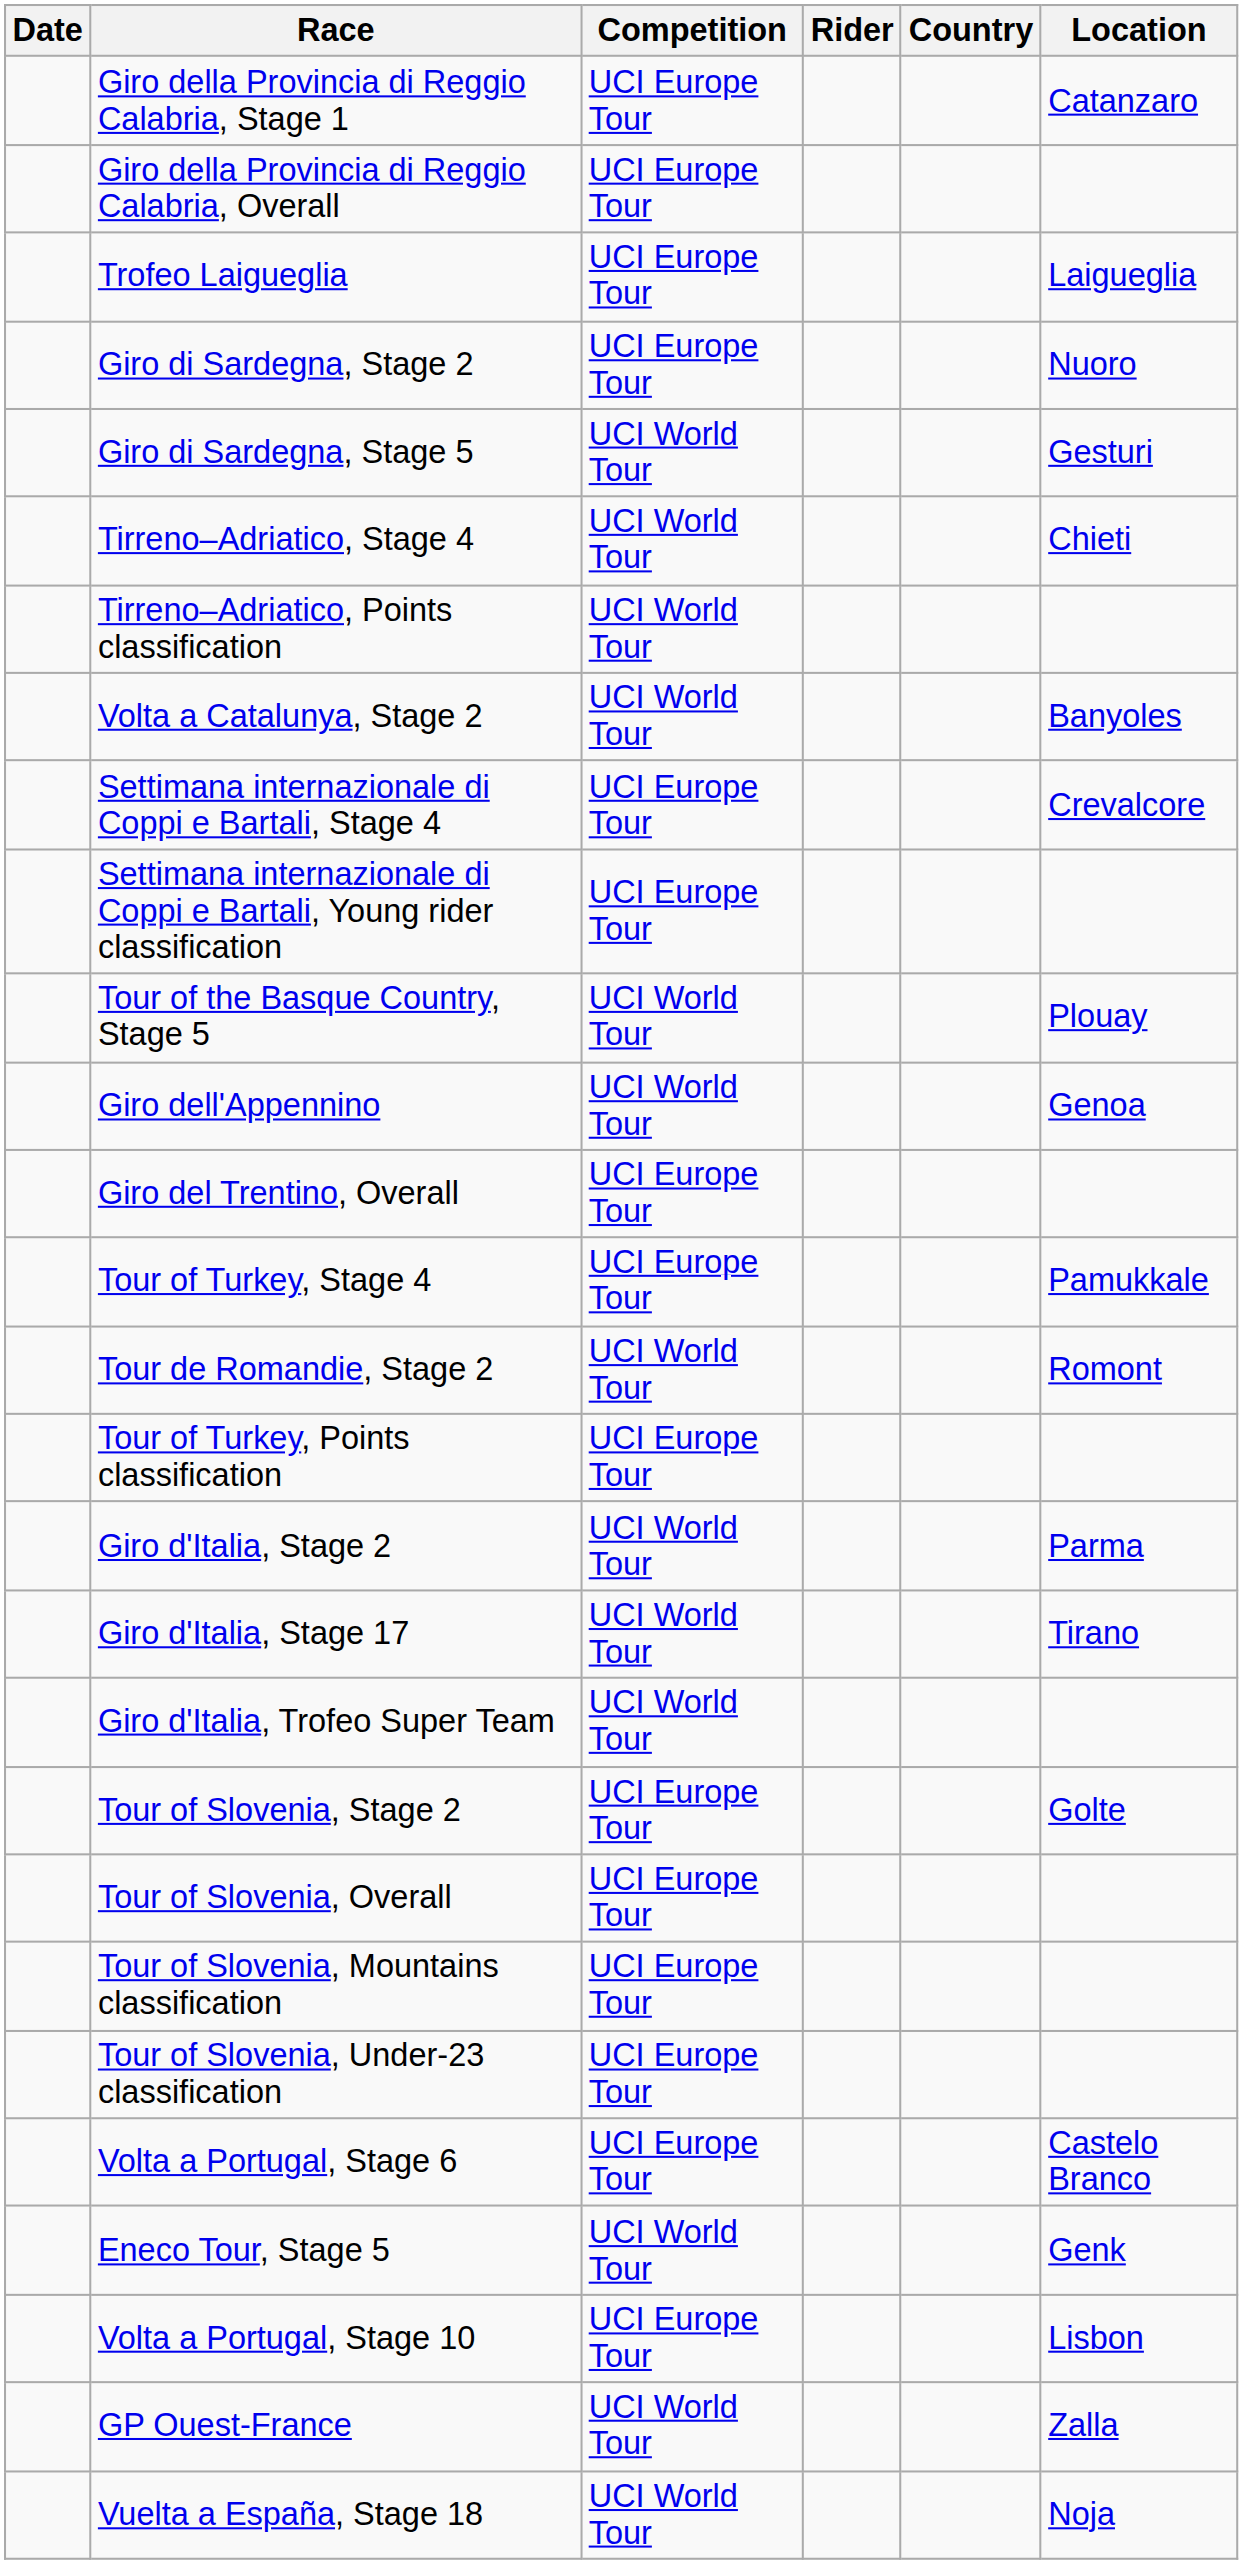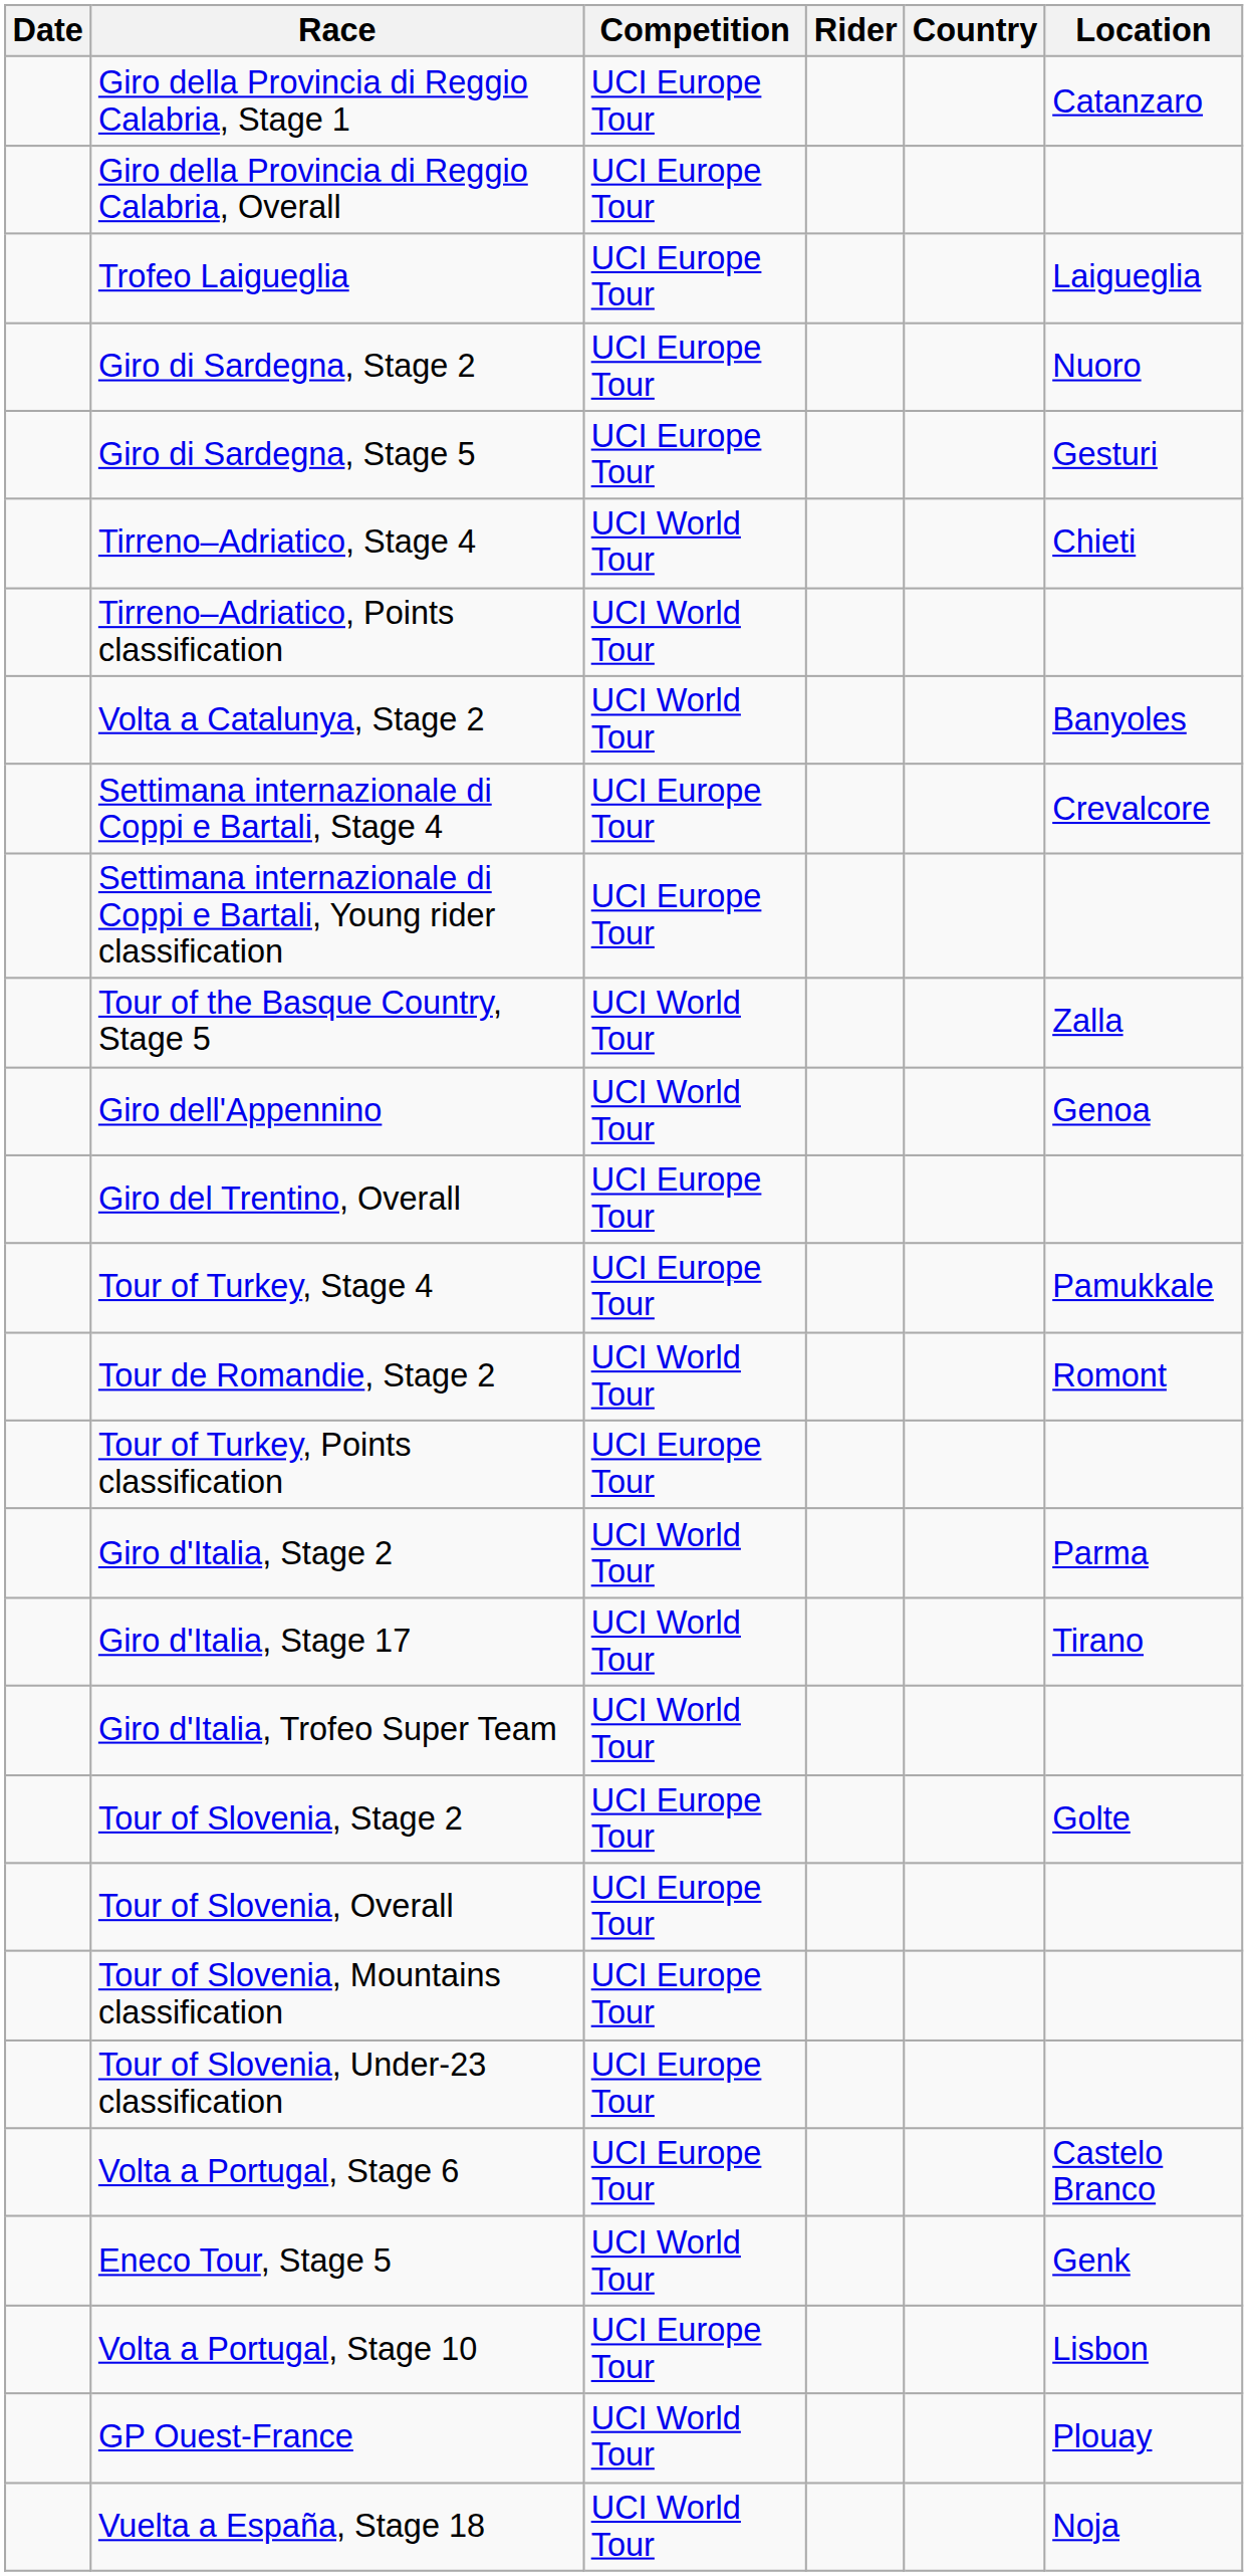 <table class="wikitable sortable">
 <tr>
 <th>Date</th>
 <th>Race</th>
 <th>Competition</th>
 <th>Rider</th>
 <th>Country</th>
 <th>Location</th>
 </tr>
 <tr>
 <td></td>
 <td><a href='#'>Giro della Provincia di Reggio Calabria</a>, Stage 1</td>
 <td><a href='#'>UCI Europe Tour</a></td>
 <td></td>
 <td></td>
 <td><a href='#'>Catanzaro</a></td>
 </tr>
 <tr>
 <td></td>
 <td><a href='#'>Giro della Provincia di Reggio Calabria</a>, Overall</td>
 <td><a href='#'>UCI Europe Tour</a></td>
 <td></td>
 <td></td>
 <td></td>
 </tr>
 <tr>
 <td></td>
 <td><a href='#'>Trofeo Laigueglia</a></td>
 <td><a href='#'>UCI Europe Tour</a></td>
 <td></td>
 <td></td>
 <td><a href='#'>Laigueglia</a></td>
 </tr>
 <tr>
 <td></td>
 <td><a href='#'>Giro di Sardegna</a>, Stage 2</td>
 <td><a href='#'>UCI Europe Tour</a></td>
 <td></td>
 <td></td>
 <td><a href='#'>Nuoro</a></td>
 </tr>
 <tr>
 <td></td>
 <td><a href='#'>Giro di Sardegna</a>, Stage 5</td>
-<td><a href='#'>UCI World Tour</a></td>
+<td><a href='#'>UCI Europe Tour</a></td>
 <td></td>
 <td></td>
 <td><a href='#'>Gesturi</a></td>
 </tr>
 <tr>
 <td></td>
 <td><a href='#'>Tirreno–Adriatico</a>, Stage 4</td>
 <td><a href='#'>UCI World Tour</a></td>
 <td></td>
 <td></td>
 <td><a href='#'>Chieti</a></td>
 </tr>
 <tr>
 <td></td>
 <td><a href='#'>Tirreno–Adriatico</a>, Points classification</td>
 <td><a href='#'>UCI World Tour</a></td>
 <td></td>
 <td></td>
 <td></td>
 </tr>
 <tr>
 <td></td>
 <td><a href='#'>Volta a Catalunya</a>, Stage 2</td>
 <td><a href='#'>UCI World Tour</a></td>
 <td></td>
 <td></td>
 <td><a href='#'>Banyoles</a></td>
 </tr>
 <tr>
 <td></td>
 <td><a href='#'>Settimana internazionale di Coppi e Bartali</a>, Stage 4</td>
 <td><a href='#'>UCI Europe Tour</a></td>
 <td></td>
 <td></td>
 <td><a href='#'>Crevalcore</a></td>
 </tr>
 <tr>
 <td></td>
 <td><a href='#'>Settimana internazionale di Coppi e Bartali</a>, Young rider classification</td>
 <td><a href='#'>UCI Europe Tour</a></td>
 <td></td>
 <td></td>
 <td></td>
 </tr>
 <tr>
 <td></td>
 <td><a href='#'>Tour of the Basque Country</a>, Stage 5</td>
 <td><a href='#'>UCI World Tour</a></td>
 <td></td>
 <td></td>
-<td><a href='#'>Plouay</a></td>
+<td><a href='#'>Zalla</a></td>
 </tr>
 <tr>
 <td></td>
 <td><a href='#'>Giro dell'Appennino</a></td>
 <td><a href='#'>UCI World Tour</a></td>
 <td></td>
 <td></td>
 <td><a href='#'>Genoa</a></td>
 </tr>
 <tr>
 <td></td>
 <td><a href='#'>Giro del Trentino</a>, Overall</td>
 <td><a href='#'>UCI Europe Tour</a></td>
 <td></td>
 <td></td>
 <td></td>
 </tr>
 <tr>
 <td></td>
 <td><a href='#'>Tour of Turkey</a>, Stage 4</td>
 <td><a href='#'>UCI Europe Tour</a></td>
 <td></td>
 <td></td>
 <td><a href='#'>Pamukkale</a></td>
 </tr>
 <tr>
 <td></td>
 <td><a href='#'>Tour de Romandie</a>, Stage 2</td>
 <td><a href='#'>UCI World Tour</a></td>
 <td></td>
 <td></td>
 <td><a href='#'>Romont</a></td>
 </tr>
 <tr>
 <td></td>
 <td><a href='#'>Tour of Turkey</a>, Points classification</td>
 <td><a href='#'>UCI Europe Tour</a></td>
 <td></td>
 <td></td>
 <td></td>
 </tr>
 <tr>
 <td></td>
 <td><a href='#'>Giro d'Italia</a>, Stage 2</td>
 <td><a href='#'>UCI World Tour</a></td>
 <td></td>
 <td></td>
 <td><a href='#'>Parma</a></td>
 </tr>
 <tr>
 <td></td>
 <td><a href='#'>Giro d'Italia</a>, Stage 17</td>
 <td><a href='#'>UCI World Tour</a></td>
 <td></td>
 <td></td>
 <td><a href='#'>Tirano</a></td>
 </tr>
 <tr>
 <td></td>
 <td><a href='#'>Giro d'Italia</a>, Trofeo Super Team</td>
 <td><a href='#'>UCI World Tour</a></td>
 <td align="center"></td>
 <td></td>
 <td></td>
 </tr>
 <tr>
 <td></td>
 <td><a href='#'>Tour of Slovenia</a>, Stage 2</td>
 <td><a href='#'>UCI Europe Tour</a></td>
 <td></td>
 <td></td>
 <td><a href='#'>Golte</a></td>
 </tr>
 <tr>
 <td></td>
 <td><a href='#'>Tour of Slovenia</a>, Overall</td>
 <td><a href='#'>UCI Europe Tour</a></td>
 <td></td>
 <td></td>
 <td></td>
 </tr>
 <tr>
 <td></td>
 <td><a href='#'>Tour of Slovenia</a>, Mountains classification</td>
 <td><a href='#'>UCI Europe Tour</a></td>
 <td></td>
 <td></td>
 <td></td>
 </tr>
 <tr>
 <td></td>
 <td><a href='#'>Tour of Slovenia</a>, Under-23 classification</td>
 <td><a href='#'>UCI Europe Tour</a></td>
 <td></td>
 <td></td>
 <td></td>
 </tr>
 <tr>
 <td></td>
 <td><a href='#'>Volta a Portugal</a>, Stage 6</td>
 <td><a href='#'>UCI Europe Tour</a></td>
 <td></td>
 <td></td>
 <td><a href='#'>Castelo Branco</a></td>
 </tr>
 <tr>
 <td></td>
 <td><a href='#'>Eneco Tour</a>, Stage 5</td>
 <td><a href='#'>UCI World Tour</a></td>
 <td></td>
 <td></td>
 <td><a href='#'>Genk</a></td>
 </tr>
 <tr>
 <td></td>
 <td><a href='#'>Volta a Portugal</a>, Stage 10</td>
 <td><a href='#'>UCI Europe Tour</a></td>
 <td></td>
 <td></td>
 <td><a href='#'>Lisbon</a></td>
 </tr>
 <tr>
 <td></td>
 <td><a href='#'>GP Ouest-France</a></td>
 <td><a href='#'>UCI World Tour</a></td>
 <td></td>
 <td></td>
-<td><a href='#'>Zalla</a></td>
+<td><a href='#'>Plouay</a></td>
 </tr>
 <tr>
 <td></td>
 <td><a href='#'>Vuelta a España</a>, Stage 18</td>
 <td><a href='#'>UCI World Tour</a></td>
 <td></td>
 <td></td>
 <td><a href='#'>Noja</a></td>
 </tr>
 </table>
